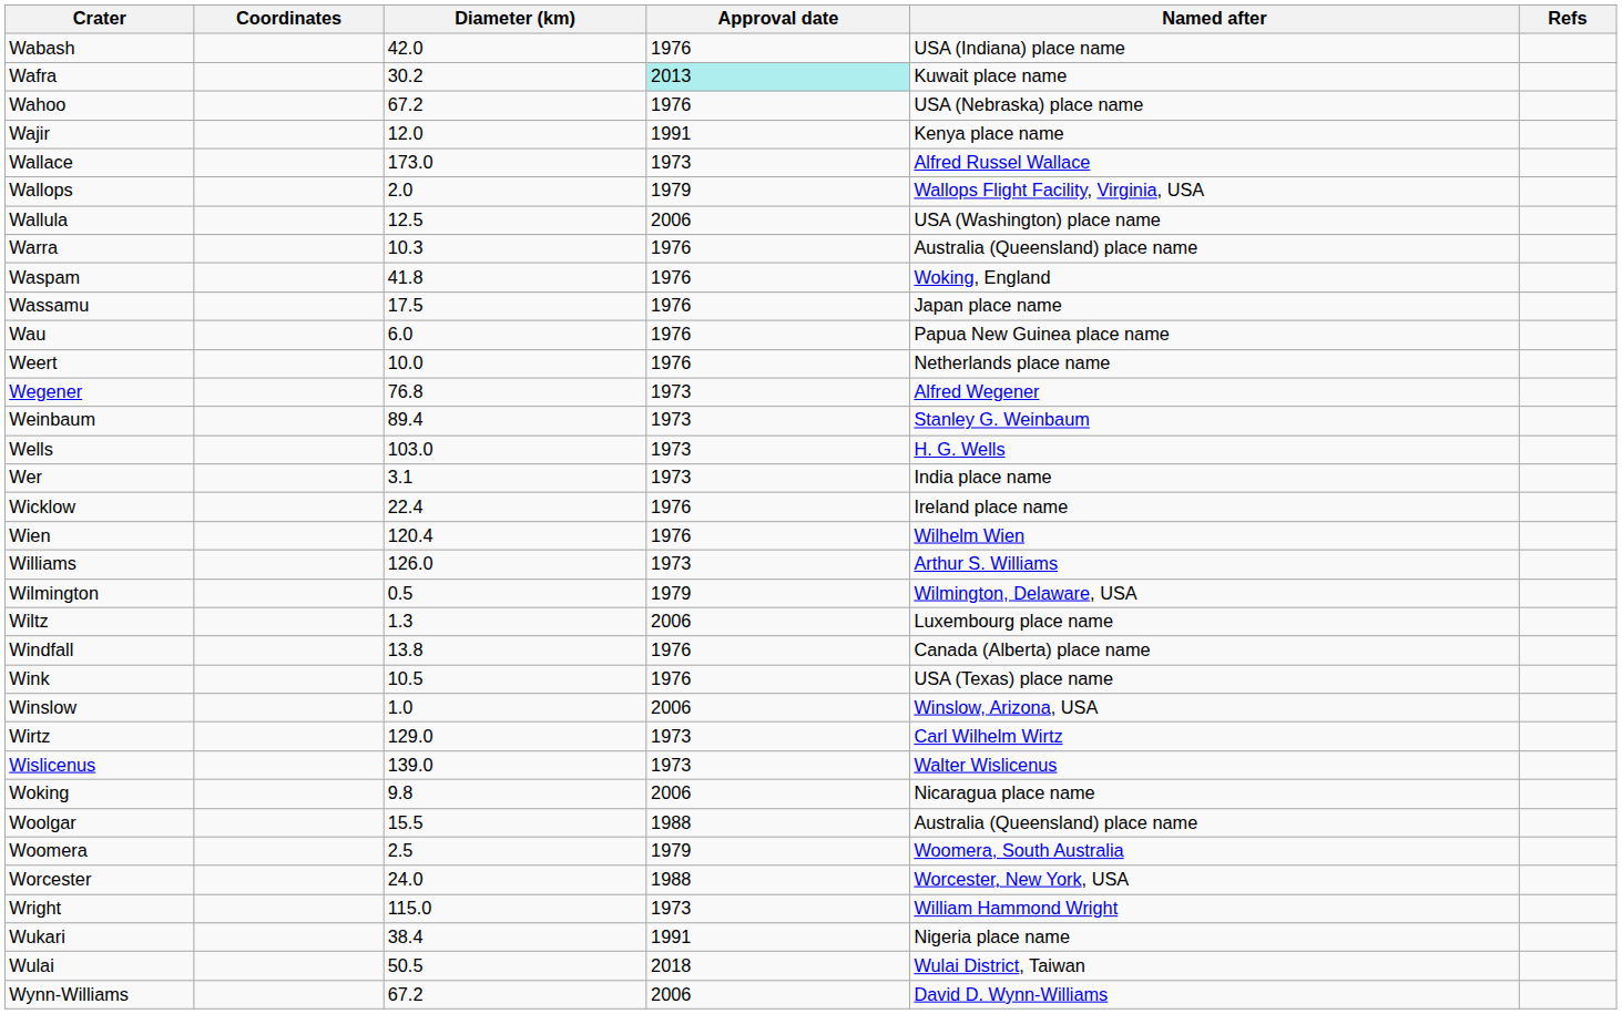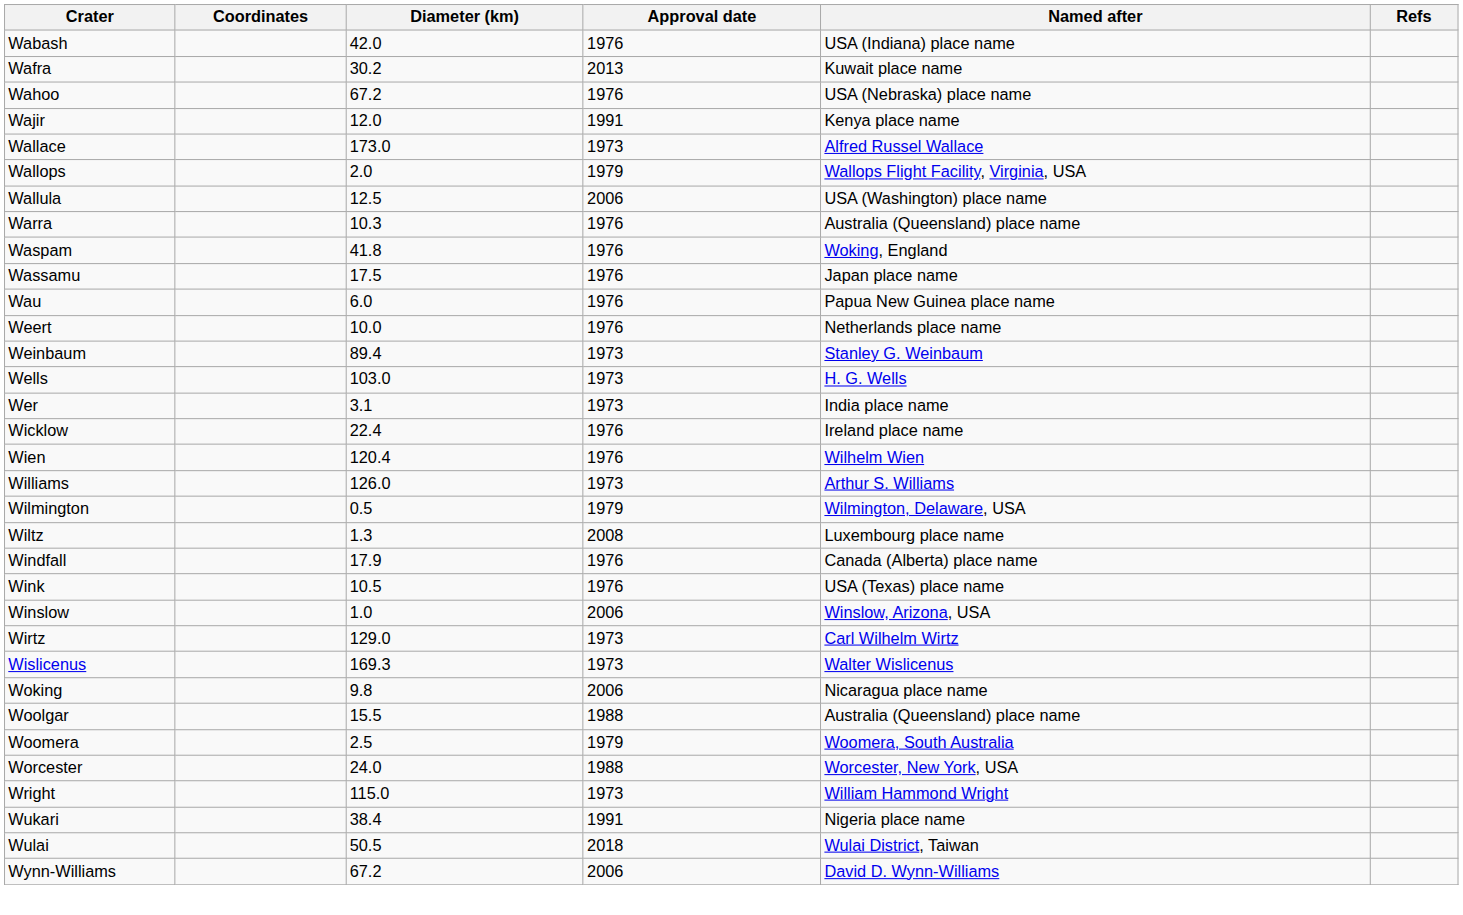 <table class="wikitable" style="min-width: 90%;">
 <tr>
 <th style="width:10em">Crater</th>
 <th style="width:10em">Coordinates</th>
 <th>Diameter (km)</th>
 <th>Approval date</th>
 <th>Named after</th>
 <th>Refs</th>
 </tr>
 <tr id="Wabash">
 <td>Wabash</td>
 <td></td>
 <td>42.0</td>
 <td>1976</td>
 <td>USA (Indiana) place name</td>
 <td></td>
 </tr>
 <tr id="Wafra">
 <td>Wafra</td>
 <td></td>
 <td>30.2</td>
-<td style="background: paleturquoise;">2013</td>
+<td>2013</td>
 <td>Kuwait place name</td>
 <td></td>
 </tr>
 <tr id="Wahoo">
 <td>Wahoo</td>
 <td></td>
 <td>67.2</td>
 <td>1976</td>
 <td>USA (Nebraska) place name</td>
 <td></td>
 </tr>
 <tr id="Wajir">
 <td>Wajir</td>
 <td></td>
 <td>12.0</td>
 <td>1991</td>
 <td>Kenya place name</td>
 <td></td>
 </tr>
 <tr id="Wallace">
 <td>Wallace</td>
 <td></td>
 <td>173.0</td>
 <td>1973</td>
 <td><a href='#'>Alfred Russel Wallace</a></td>
 <td></td>
 </tr>
 <tr id="Wallops">
 <td>Wallops</td>
 <td></td>
 <td>2.0</td>
 <td>1979</td>
 <td><a href='#'>Wallops Flight Facility</a>, <a href='#'>Virginia</a>, USA</td>
 <td></td>
 </tr>
 <tr id="Wallula">
 <td>Wallula</td>
 <td></td>
 <td>12.5</td>
 <td>2006</td>
 <td>USA (Washington) place name</td>
 <td></td>
 </tr>
 <tr id="Warra">
 <td>Warra</td>
 <td></td>
 <td>10.3</td>
 <td>1976</td>
 <td>Australia (Queensland) place name</td>
 <td></td>
 </tr>
 <tr id="Waspam">
 <td>Waspam</td>
 <td></td>
 <td>41.8</td>
 <td>1976</td>
 <td><a href='#'>Woking</a>, England</td>
 <td></td>
 </tr>
 <tr id="Wassamu">
 <td>Wassamu</td>
 <td></td>
 <td>17.5</td>
 <td>1976</td>
 <td>Japan place name</td>
 <td></td>
 </tr>
 <tr id="Wau">
 <td>Wau</td>
 <td></td>
 <td>6.0</td>
 <td>1976</td>
 <td>Papua New Guinea place name</td>
 <td></td>
 </tr>
 <tr id="Weert">
 <td>Weert</td>
 <td></td>
 <td>10.0</td>
 <td>1976</td>
 <td>Netherlands place name</td>
 <td></td>
 </tr>
-<tr id="Wegener">
-<td><a href='#'>Wegener</a></td>
-<td></td>
-<td>76.8</td>
-<td>1973</td>
-<td><a href='#'>Alfred Wegener</a></td>
-<td></td>
-</tr>
 <tr id="Weinbaum">
 <td>Weinbaum</td>
 <td></td>
 <td>89.4</td>
 <td>1973</td>
 <td><a href='#'>Stanley G. Weinbaum</a></td>
 <td></td>
 </tr>
 <tr id="Wells">
 <td>Wells</td>
 <td></td>
 <td>103.0</td>
 <td>1973</td>
 <td><a href='#'>H. G. Wells</a></td>
 <td></td>
 </tr>
 <tr id="Wer">
 <td>Wer</td>
 <td></td>
 <td>3.1</td>
 <td>1973</td>
 <td>India place name</td>
 <td></td>
 </tr>
 <tr id="Wicklow">
 <td>Wicklow</td>
 <td></td>
 <td>22.4</td>
 <td>1976</td>
 <td>Ireland place name</td>
 <td></td>
 </tr>
 <tr id="Wien">
 <td>Wien</td>
 <td></td>
 <td>120.4</td>
 <td>1976</td>
 <td><a href='#'>Wilhelm Wien</a></td>
 <td></td>
 </tr>
 <tr id="Williams">
 <td>Williams</td>
 <td></td>
 <td>126.0</td>
 <td>1973</td>
 <td><a href='#'>Arthur S. Williams</a></td>
 <td></td>
 </tr>
 <tr id="Wilmington">
 <td>Wilmington</td>
 <td></td>
 <td>0.5</td>
 <td>1979</td>
 <td><a href='#'>Wilmington, Delaware</a>, USA</td>
 <td></td>
 </tr>
 <tr id="Wiltz">
 <td>Wiltz</td>
 <td></td>
 <td>1.3</td>
-<td>2006</td>
+<td>2008</td>
 <td>Luxembourg place name</td>
 <td></td>
 </tr>
 <tr id="Windfall">
 <td>Windfall</td>
 <td></td>
-<td>13.8</td>
+<td>17.9</td>
 <td>1976</td>
 <td>Canada (Alberta) place name</td>
 <td></td>
 </tr>
 <tr id="Wink">
 <td>Wink</td>
 <td></td>
 <td>10.5</td>
 <td>1976</td>
 <td>USA (Texas) place name</td>
 <td></td>
 </tr>
 <tr id="Winslow">
 <td>Winslow</td>
 <td></td>
 <td>1.0</td>
 <td>2006</td>
 <td><a href='#'>Winslow, Arizona</a>, USA</td>
 <td></td>
 </tr>
 <tr id="Wirtz">
 <td>Wirtz</td>
 <td></td>
 <td>129.0</td>
 <td>1973</td>
 <td><a href='#'>Carl Wilhelm Wirtz</a></td>
 <td></td>
 </tr>
 <tr id="Wislicenus">
 <td><a href='#'>Wislicenus</a></td>
 <td></td>
-<td>139.0</td>
+<td>169.3</td>
 <td>1973</td>
 <td><a href='#'>Walter Wislicenus</a></td>
 <td></td>
 </tr>
 <tr id="Woking">
 <td>Woking</td>
 <td></td>
 <td>9.8</td>
 <td>2006</td>
 <td>Nicaragua place name</td>
 <td></td>
 </tr>
 <tr id="Woolgar">
 <td>Woolgar</td>
 <td></td>
 <td>15.5</td>
 <td>1988</td>
 <td>Australia (Queensland) place name</td>
 <td></td>
 </tr>
 <tr id="Woomera">
 <td>Woomera</td>
 <td></td>
 <td>2.5</td>
 <td>1979</td>
 <td><a href='#'>Woomera, South Australia</a></td>
 <td></td>
 </tr>
 <tr id="Worcester">
 <td>Worcester</td>
 <td></td>
 <td>24.0</td>
 <td>1988</td>
 <td><a href='#'>Worcester, New York</a>, USA</td>
 <td></td>
 </tr>
 <tr id="Wright">
 <td>Wright</td>
 <td></td>
 <td>115.0</td>
 <td>1973</td>
 <td><a href='#'>William Hammond Wright</a></td>
 <td></td>
 </tr>
 <tr id="Wukari">
 <td>Wukari</td>
 <td></td>
 <td>38.4</td>
 <td>1991</td>
 <td>Nigeria place name</td>
 <td></td>
 </tr>
 <tr id="Wulai">
 <td>Wulai</td>
 <td></td>
 <td>50.5</td>
 <td>2018</td>
 <td><a href='#'>Wulai District</a>, Taiwan</td>
 <td></td>
 </tr>
 <tr id="Wynn-Williams">
 <td>Wynn-Williams</td>
 <td></td>
 <td>67.2</td>
 <td>2006</td>
 <td><a href='#'>David D. Wynn-Williams</a></td>
 <td></td>
 </tr>
 </table>
